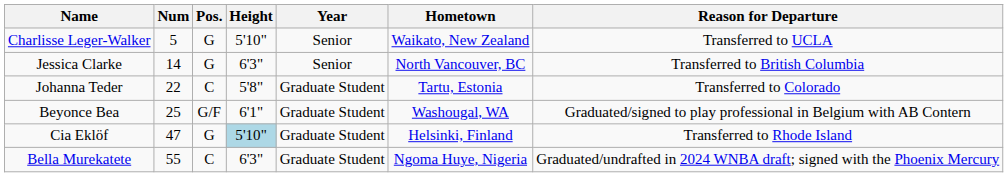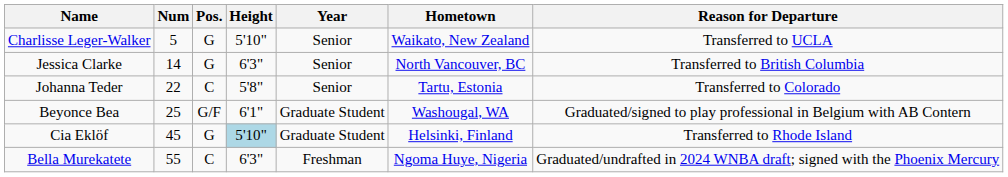 <table class="wikitable sortable sortable" style="text-align: center">
 <tr align=center>
 <th style=>Name</th>
 <th style=>Num</th>
 <th style=>Pos.</th>
 <th style=>Height</th>
 <th style=>Year</th>
 <th style=>Hometown</th>
 <th style=>Reason for Departure</th>
 </tr>
 <tr>
 <td><a href='#'>Charlisse Leger-Walker</a></td>
 <td>5</td>
 <td>G</td>
 <td>5'10"</td>
 <td>Senior</td>
 <td><a href='#'>Waikato, New Zealand</a></td>
 <td>Transferred to <a href='#'>UCLA</a></td>
 </tr>
 <tr>
 <td>Jessica Clarke</td>
 <td>14</td>
 <td>G</td>
 <td>6'3"</td>
 <td>Senior</td>
 <td><a href='#'>North Vancouver, BC</a></td>
 <td>Transferred to <a href='#'>British Columbia</a></td>
 </tr>
 <tr>
 <td>Johanna Teder</td>
 <td>22</td>
 <td>C</td>
 <td>5'8"</td>
-<td>Graduate Student</td>
+<td>Senior</td>
 <td><a href='#'>Tartu, Estonia</a></td>
 <td>Transferred to <a href='#'>Colorado</a></td>
 </tr>
 <tr>
 <td>Beyonce Bea</td>
 <td>25</td>
 <td>G/F</td>
 <td>6'1"</td>
 <td>Graduate Student</td>
 <td><a href='#'>Washougal, WA</a></td>
 <td>Graduated/signed to play professional in Belgium with AB Contern</td>
 </tr>
 <tr>
 <td>Cia Eklöf</td>
-<td>47</td>
+<td>45</td>
 <td>G</td>
 <td style="background: lightblue;">5'10"</td>
 <td>Graduate Student</td>
 <td><a href='#'>Helsinki, Finland</a></td>
 <td>Transferred to <a href='#'>Rhode Island</a></td>
 </tr>
 <tr>
 <td><a href='#'>Bella Murekatete</a></td>
 <td>55</td>
 <td>C</td>
 <td>6'3"</td>
-<td>Graduate Student</td>
+<td> Freshman</td>
 <td><a href='#'>Ngoma Huye, Nigeria</a></td>
 <td>Graduated/undrafted in <a href='#'>2024 WNBA draft</a>; signed with the <a href='#'>Phoenix Mercury</a></td>
 </tr>
 </table>
